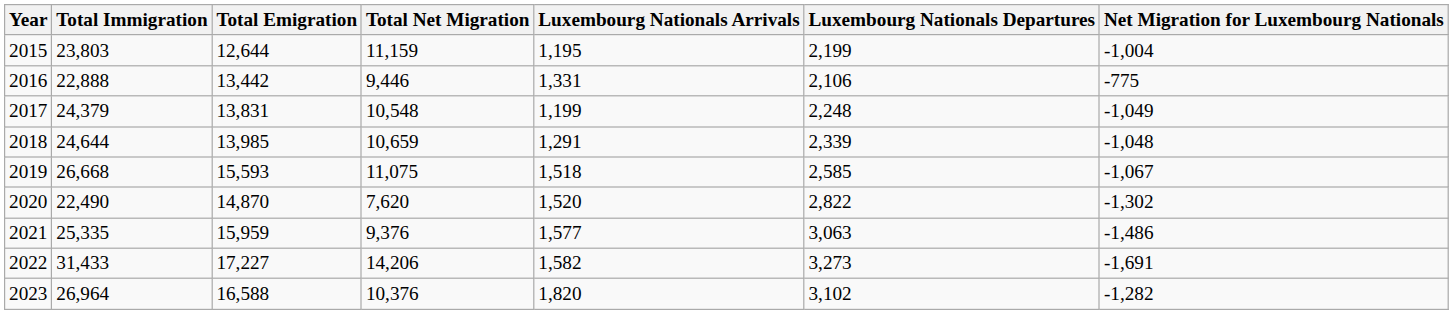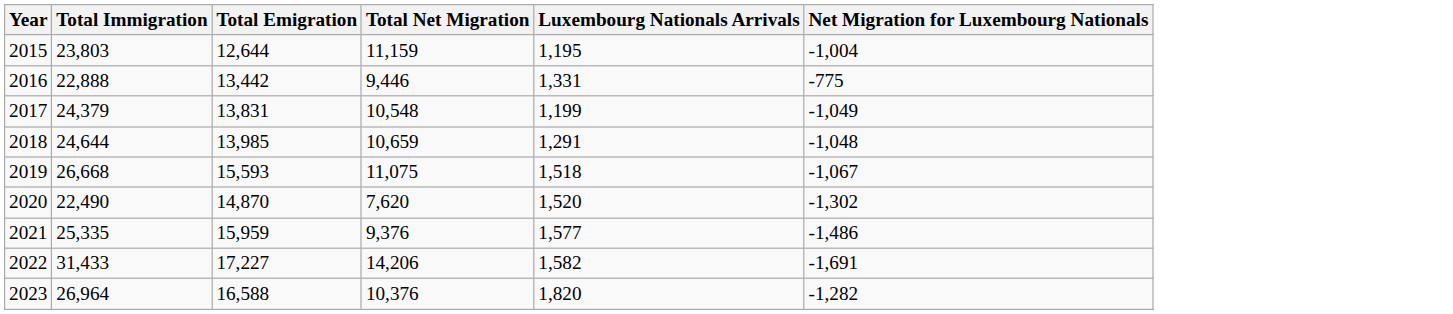 <table class="wikitable sortable">
 <tr>
 <th>Year</th>
 <th>Total Immigration</th>
 <th>Total Emigration</th>
 <th>Total Net Migration</th>
 <th>Luxembourg Nationals Arrivals</th>
-<th>Luxembourg Nationals Departures</th>
 <th>Net Migration for Luxembourg Nationals</th>
 </tr>
 <tr>
 <td>2015</td>
 <td>23,803</td>
 <td>12,644</td>
 <td>11,159</td>
 <td>1,195</td>
-<td>2,199</td>
 <td>-1,004</td>
 </tr>
 <tr>
 <td>2016</td>
 <td>22,888</td>
 <td>13,442</td>
 <td>9,446</td>
 <td>1,331</td>
-<td>2,106</td>
 <td>-775</td>
 </tr>
 <tr>
 <td>2017</td>
 <td>24,379</td>
 <td>13,831</td>
 <td>10,548</td>
 <td>1,199</td>
-<td>2,248</td>
 <td>-1,049</td>
 </tr>
 <tr>
 <td>2018</td>
 <td>24,644</td>
 <td>13,985</td>
 <td>10,659</td>
 <td>1,291</td>
-<td>2,339</td>
 <td>-1,048</td>
 </tr>
 <tr>
 <td>2019</td>
 <td>26,668</td>
 <td>15,593</td>
 <td>11,075</td>
 <td>1,518</td>
-<td>2,585</td>
 <td>-1,067</td>
 </tr>
 <tr>
 <td>2020</td>
 <td>22,490</td>
 <td>14,870</td>
 <td>7,620</td>
 <td>1,520</td>
-<td>2,822</td>
 <td>-1,302</td>
 </tr>
 <tr>
 <td>2021</td>
 <td>25,335</td>
 <td>15,959</td>
 <td>9,376</td>
 <td>1,577</td>
-<td>3,063</td>
 <td>-1,486</td>
 </tr>
 <tr>
 <td>2022</td>
 <td>31,433</td>
 <td>17,227</td>
 <td>14,206</td>
 <td>1,582</td>
-<td>3,273</td>
 <td>-1,691</td>
 </tr>
 <tr>
 <td>2023</td>
 <td>26,964</td>
 <td>16,588</td>
 <td>10,376</td>
 <td>1,820</td>
-<td>3,102</td>
 <td>-1,282</td>
 </tr>
 </table>
